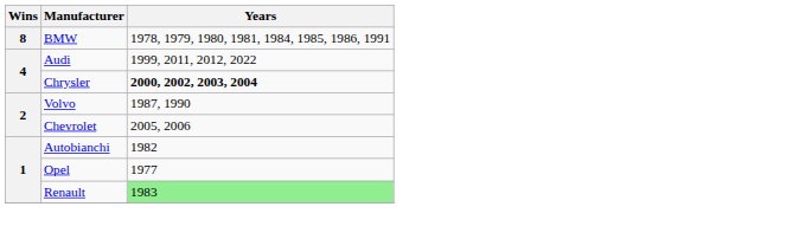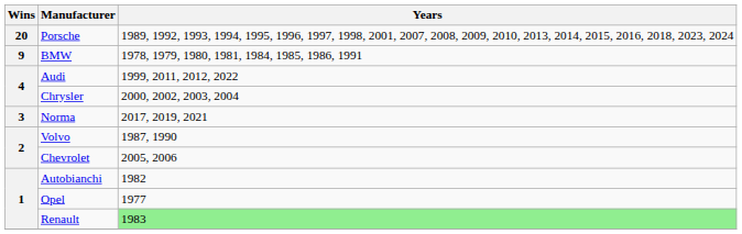 <table class="wikitable" style="font-size: 95%;">
 <tr>
 <th>Wins</th>
 <th>Manufacturer</th>
 <th>Years</th>
 </tr>
 <tr>
-<th>8</th>
+<th>20</th>
+<td> <a href='#'>Porsche </a></td>
+<td>1989, 1992, 1993, 1994, 1995, 1996, 1997, 1998, 2001, 2007, 2008, 2009, 2010, 2013, 2014, 2015, 2016, 2018, 2023, 2024</td>
+</tr>
+<tr>
+<th>9</th>
 <td> <a href='#'>BMW</a></td>
 <td>1978, 1979, 1980, 1981, 1984, 1985, 1986, 1991</td>
 </tr>
 <tr>
 <th rowspan="2">4</th>
 <td> <a href='#'>Audi</a></td>
 <td>1999, 2011, 2012, 2022</td>
 </tr>
 <tr>
 <td> <a href='#'>Chrysler</a></td>
-<td><strong>2000, 2002, 2003, 2004</strong></td>
+<td>2000, 2002, 2003, 2004</td>
+</tr>
+<tr>
+<th>3</th>
+<td> <a href='#'>Norma</a></td>
+<td>2017, 2019, 2021</td>
 </tr>
 <tr>
 <th rowspan="2">2</th>
 <td> <a href='#'>Volvo</a></td>
 <td>1987, 1990</td>
 </tr>
 <tr>
 <td> <a href='#'>Chevrolet</a></td>
 <td>2005, 2006</td>
 </tr>
 <tr>
 <th rowspan="3">1</th>
 <td> <a href='#'>Autobianchi</a></td>
 <td>1982</td>
 </tr>
 <tr>
 <td> <a href='#'>Opel</a></td>
 <td>1977</td>
 </tr>
 <tr>
 <td> <a href='#'>Renault</a></td>
 <td style="background: lightgreen;">1983</td>
 </tr>
 <tr>
 </tr>
 </table>
